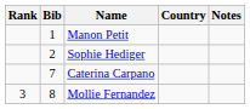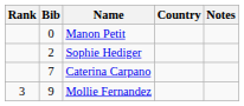 <table class="wikitable" style="text-align:center;">
 <tr>
 <th>Rank</th>
 <th>Bib</th>
 <th>Name</th>
 <th>Country</th>
 <th>Notes</th>
 </tr>
 <tr>
 <td></td>
-<td>1</td>
+<td>0</td>
 <td align=left><a href='#'>Manon Petit</a></td>
 <td align=left></td>
 <td></td>
 </tr>
 <tr>
 <td></td>
 <td>2</td>
 <td align=left><a href='#'>Sophie Hediger</a></td>
 <td align=left></td>
 <td></td>
 </tr>
 <tr>
 <td></td>
 <td>7</td>
 <td align=left><a href='#'>Caterina Carpano</a></td>
 <td align=left></td>
 <td></td>
 </tr>
 <tr>
 <td>3</td>
-<td>8</td>
+<td>9</td>
 <td align=left><a href='#'>Mollie Fernandez</a></td>
 <td align=left></td>
 <td></td>
 </tr>
 </table>
